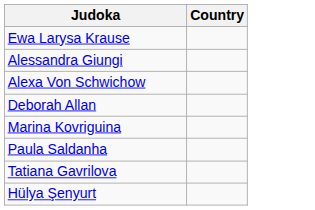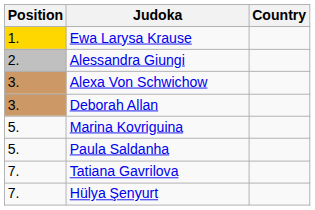 <table class=wikitable>
 <tr>
+<th width=10>Position</th>
 <th width=200>Judoka</th>
 <th width=10>Country</th>
 </tr>
 <tr>
+<td bgcolor=gold>1.</td>
 <td><a href='#'>Ewa Larysa Krause</a></td>
 <td></td>
 </tr>
 <tr>
+<td bgcolor="silver">2.</td>
 <td><a href='#'>Alessandra Giungi</a></td>
 <td></td>
 </tr>
 <tr>
+<td bgcolor="CC9966">3.</td>
 <td><a href='#'>Alexa Von Schwichow</a></td>
 <td></td>
 </tr>
 <tr>
+<td bgcolor="CC9966">3.</td>
 <td><a href='#'>Deborah Allan</a></td>
 <td></td>
 </tr>
 <tr>
+<td>5.</td>
 <td><a href='#'>Marina Kovriguina</a></td>
 <td></td>
 </tr>
 <tr>
+<td>5.</td>
 <td><a href='#'>Paula Saldanha</a></td>
 <td></td>
 </tr>
 <tr>
+<td>7.</td>
 <td><a href='#'>Tatiana Gavrilova</a></td>
 <td></td>
 </tr>
 <tr>
+<td>7.</td>
 <td><a href='#'>Hülya Şenyurt</a></td>
 <td></td>
 </tr>
 </table>
